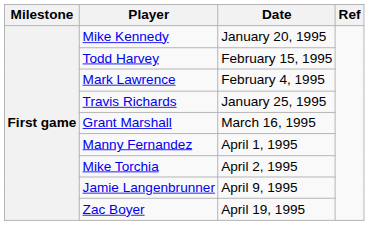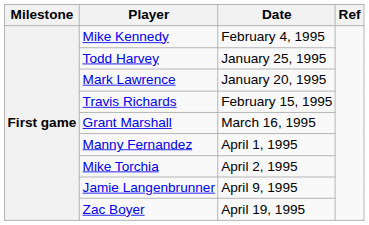 <table class="wikitable">
 <tr>
 <th scope="col">Milestone</th>
 <th scope="col">Player</th>
 <th scope="col">Date</th>
 <th scope="col">Ref</th>
 </tr>
 <tr>
 <th rowspan=9>First game</th>
 <td><a href='#'>Mike Kennedy</a></td>
-<td>January 20, 1995</td>
+<td>February 4, 1995</td>
 <td rowspan=9></td>
 </tr>
 <tr>
 <td><a href='#'>Todd Harvey</a></td>
-<td>February 15, 1995</td>
+<td>January 25, 1995</td>
 </tr>
 <tr>
 <td><a href='#'>Mark Lawrence</a></td>
-<td>February 4, 1995</td>
+<td>January 20, 1995</td>
 </tr>
 <tr>
 <td><a href='#'>Travis Richards</a></td>
-<td>January 25, 1995</td>
+<td>February 15, 1995</td>
 </tr>
 <tr>
 <td><a href='#'>Grant Marshall</a></td>
 <td>March 16, 1995</td>
 </tr>
 <tr>
 <td><a href='#'>Manny Fernandez</a></td>
 <td>April 1, 1995</td>
 </tr>
 <tr>
 <td><a href='#'>Mike Torchia</a></td>
 <td>April 2, 1995</td>
 </tr>
 <tr>
 <td><a href='#'>Jamie Langenbrunner</a></td>
 <td>April 9, 1995</td>
 </tr>
 <tr>
 <td><a href='#'>Zac Boyer</a></td>
 <td>April 19, 1995</td>
 </tr>
 </table>
